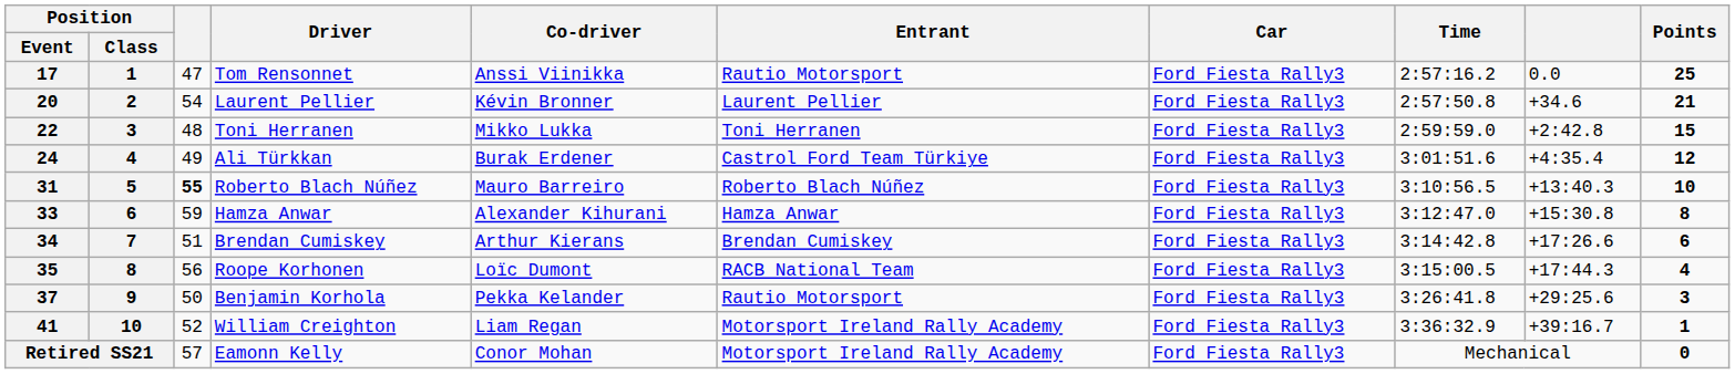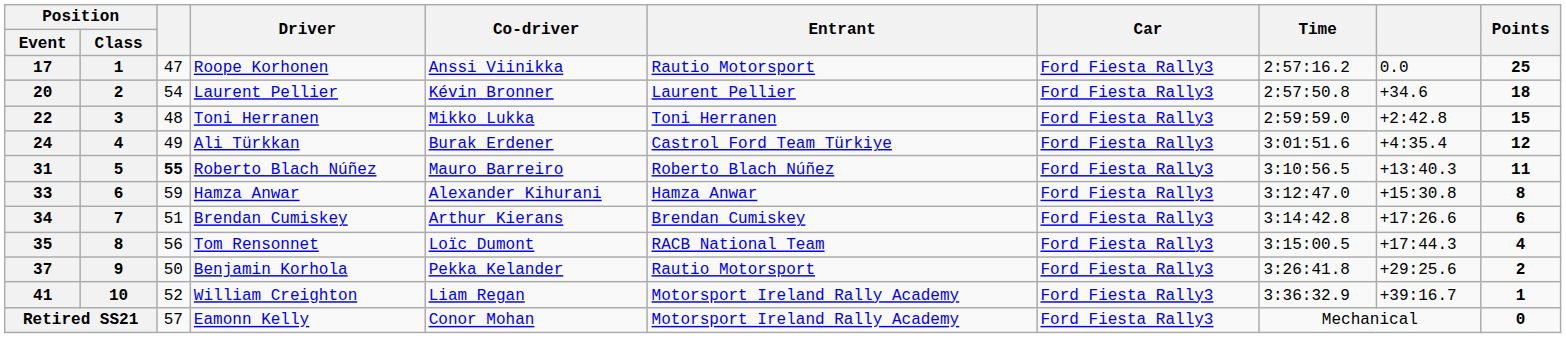 <table class="wikitable" width=85% style="font-size: 85%;">
 <tr>
 <th colspan="2">Position</th>
 <th rowspan="2"></th>
 <th rowspan="2">Driver</th>
 <th rowspan="2">Co-driver</th>
 <th rowspan="2">Entrant</th>
 <th rowspan="2">Car</th>
 <th rowspan="2">Time</th>
 <th rowspan="2"></th>
 <th rowspan="2">Points</th>
 </tr>
 <tr>
 <th>Event</th>
 <th>Class</th>
 </tr>
 <tr>
 <th>17</th>
 <th>1</th>
 <td align="center">47</td>
-<td><a href='#'>Tom Rensonnet</a></td>
+<td><a href='#'>Roope Korhonen</a></td>
 <td><a href='#'>Anssi Viinikka</a></td>
 <td><a href='#'>Rautio Motorsport</a></td>
 <td><a href='#'>Ford Fiesta Rally3</a></td>
 <td>2:57:16.2</td>
 <td>0.0</td>
 <td align="center"><strong>25</strong></td>
 </tr>
 <tr>
 <th>20</th>
 <th>2</th>
 <td align="center">54</td>
 <td><a href='#'>Laurent Pellier</a></td>
 <td><a href='#'>Kévin Bronner</a></td>
 <td><a href='#'>Laurent Pellier</a></td>
 <td><a href='#'>Ford Fiesta Rally3</a></td>
 <td>2:57:50.8</td>
 <td>+34.6</td>
-<td align="center"><strong>21</strong></td>
+<td align="center"><strong>18</strong></td>
 </tr>
 <tr>
 <th>22</th>
 <th>3</th>
 <td align="center">48</td>
 <td><a href='#'>Toni Herranen</a></td>
 <td><a href='#'>Mikko Lukka</a></td>
 <td><a href='#'>Toni Herranen</a></td>
 <td><a href='#'>Ford Fiesta Rally3</a></td>
 <td>2:59:59.0</td>
 <td>+2:42.8</td>
 <td align="center"><strong>15</strong></td>
 </tr>
 <tr>
 <th>24</th>
 <th>4</th>
 <td align="center">49</td>
 <td><a href='#'>Ali Türkkan</a></td>
 <td><a href='#'>Burak Erdener</a></td>
 <td><a href='#'>Castrol Ford Team Türkiye</a></td>
 <td><a href='#'>Ford Fiesta Rally3</a></td>
 <td>3:01:51.6</td>
 <td>+4:35.4</td>
 <td align="center"><strong>12</strong></td>
 </tr>
 <tr>
 <th>31</th>
 <th>5</th>
 <td align="center"><strong>55</strong></td>
 <td><a href='#'>Roberto Blach Núñez</a></td>
 <td><a href='#'>Mauro Barreiro</a></td>
 <td><a href='#'>Roberto Blach Núñez</a></td>
 <td><a href='#'>Ford Fiesta Rally3</a></td>
 <td>3:10:56.5</td>
 <td>+13:40.3</td>
-<td align="center"><strong>10</strong></td>
+<td align="center"><strong>11</strong></td>
 </tr>
 <tr>
 <th>33</th>
 <th>6</th>
 <td align="center">59</td>
 <td><a href='#'>Hamza Anwar</a></td>
 <td><a href='#'>Alexander Kihurani</a></td>
 <td><a href='#'>Hamza Anwar</a></td>
 <td><a href='#'>Ford Fiesta Rally3</a></td>
 <td>3:12:47.0</td>
 <td>+15:30.8</td>
 <td align="center"><strong>8</strong></td>
 </tr>
 <tr>
 <th>34</th>
 <th>7</th>
 <td align="center">51</td>
 <td><a href='#'>Brendan Cumiskey</a></td>
 <td><a href='#'>Arthur Kierans</a></td>
 <td><a href='#'>Brendan Cumiskey</a></td>
 <td><a href='#'>Ford Fiesta Rally3</a></td>
 <td>3:14:42.8</td>
 <td>+17:26.6</td>
 <td align="center"><strong>6</strong></td>
 </tr>
 <tr>
 <th>35</th>
 <th>8</th>
 <td align="center">56</td>
-<td><a href='#'>Roope Korhonen</a></td>
+<td><a href='#'>Tom Rensonnet</a></td>
 <td><a href='#'>Loïc Dumont</a></td>
 <td><a href='#'>RACB National Team</a></td>
 <td><a href='#'>Ford Fiesta Rally3</a></td>
 <td>3:15:00.5</td>
 <td>+17:44.3</td>
 <td align="center"><strong>4</strong></td>
 </tr>
 <tr>
 <th>37</th>
 <th>9</th>
 <td align="center">50</td>
 <td><a href='#'>Benjamin Korhola</a></td>
 <td><a href='#'>Pekka Kelander</a></td>
 <td><a href='#'>Rautio Motorsport</a></td>
 <td><a href='#'>Ford Fiesta Rally3</a></td>
 <td>3:26:41.8</td>
 <td>+29:25.6</td>
-<td align="center"><strong>3</strong></td>
+<td align="center"><strong>2</strong></td>
 </tr>
 <tr>
 <th>41</th>
 <th>10</th>
 <td align="center">52</td>
 <td><a href='#'>William Creighton</a></td>
 <td><a href='#'>Liam Regan</a></td>
 <td><a href='#'>Motorsport Ireland Rally Academy</a></td>
 <td><a href='#'>Ford Fiesta Rally3</a></td>
 <td>3:36:32.9</td>
 <td>+39:16.7</td>
 <td align="center"><strong>1</strong></td>
 </tr>
 <tr>
 <th colspan="2">Retired SS21</th>
 <td align="center">57</td>
 <td><a href='#'>Eamonn Kelly</a></td>
 <td><a href='#'>Conor Mohan</a></td>
 <td><a href='#'>Motorsport Ireland Rally Academy</a></td>
 <td><a href='#'>Ford Fiesta Rally3</a></td>
 <td align="center" colspan="2">Mechanical</td>
 <td align="center"><strong>0</strong></td>
 </tr>
 </table>
